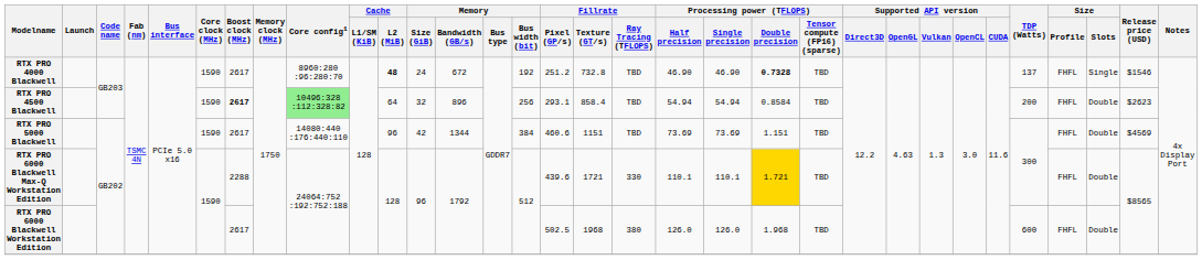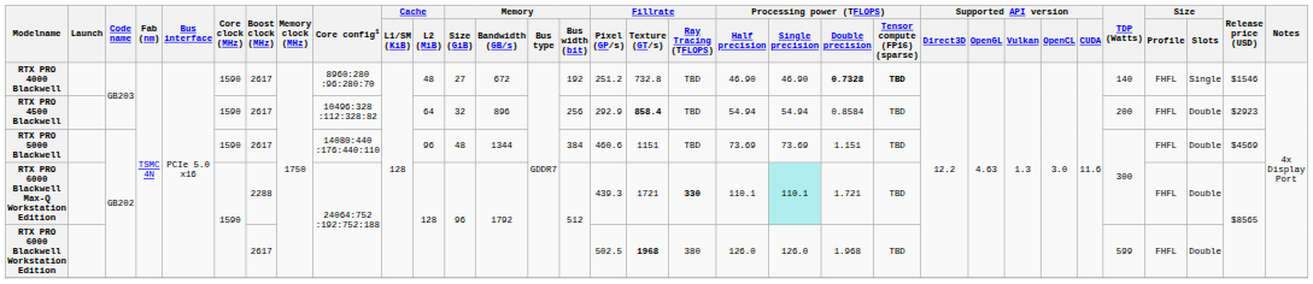 <table class="mw-datatable wikitable sortable sort-under" style="font-size:85%; text-align:center;">
 <tr>
 <th rowspan="2">Modelname</th>
 <th rowspan="2">Launch</th>
 <th rowspan="2"><a href='#'>Code name</a></th>
 <th rowspan="2">Fab (<a href='#'>nm</a>)</th>
 <th rowspan="2"><a href='#'>Bus</a> <a href='#'>interface</a></th>
 <th rowspan="2">Core clock (<a href='#'>MHz</a>)</th>
 <th rowspan="2">Boost clock (<a href='#'>MHz</a>)</th>
 <th rowspan="2">Memory clock (<a href='#'>MHz</a>)</th>
 <th rowspan="2">Core config<sup>1</sup></th>
 <th colspan="2"><a href='#'>Cache</a></th>
 <th colspan="4">Memory</th>
 <th colspan="3"><a href='#'>Fillrate</a></th>
 <th colspan="4">Processing power (T<a href='#'>FLOPS</a>) </th>
 <th colspan="5">Supported <a href='#'>API</a> version</th>
 <th rowspan="2"><a href='#'>TDP</a> (Watts)</th>
 <th colspan="2">Size</th>
 <th rowspan="2">Release price (USD)</th>
 <th rowspan="2">Notes</th>
 </tr>
 <tr>
 <th>L1/SM (<a href='#'>KiB</a>)</th>
 <th>L2<br>(<a href='#'>MiB</a>)</th>
 <th>Size (<a href='#'>GiB</a>)</th>
 <th>Bandwidth (<a href='#'>GB/s</a>)</th>
 <th>Bus type</th>
 <th>Bus width (<a href='#'>bit</a>)</th>
 <th>Pixel (<a href='#'>GP</a>/s)</th>
 <th>Texture (<a href='#'>GT</a>/s)</th>
 <th><a href='#'>Ray Tracing</a> (T<a href='#'>FLOPS</a>)</th>
 <th><a href='#'>Half precision</a></th>
 <th><a href='#'>Single precision</a></th>
 <th><a href='#'>Double precision</a></th>
 <th><a href='#'>Tensor</a> compute (FP16) (sparse)</th>
 <th><a href='#'>Direct3D</a></th>
 <th><a href='#'>OpenGL</a></th>
 <th><a href='#'>Vulkan</a></th>
 <th><a href='#'>OpenCL</a></th>
 <th><a href='#'>CUDA</a></th>
 <th>Profile</th>
 <th>Slots</th>
 </tr>
 <tr>
 <th>RTX PRO 4000 Blackwell</th>
 <td></td>
 <td rowspan="2">GB203</td>
 <td rowspan="5"><a href='#'>TSMC</a> <a href='#'>4N</a></td>
 <td rowspan="5">PCIe 5.0 x16</td>
 <td>1590</td>
 <td>2617</td>
 <td rowspan="5">1750</td>
 <td>8960:280 :96:280:70</td>
 <td rowspan="5">128</td>
-<td><strong>48</strong></td>
-<td>24</td>
+<td>48</td>
+<td>27</td>
 <td>672</td>
 <td rowspan="5">GDDR7</td>
 <td>192</td>
 <td>251.2</td>
 <td>732.8</td>
 <td>TBD</td>
 <td>46.90</td>
 <td>46.90</td>
 <td><strong>0.7328</strong></td>
-<td>TBD</td>
+<td><strong>TBD</strong></td>
 <td rowspan="5">12.2</td>
 <td rowspan="5">4.63</td>
 <td rowspan="5">1.3</td>
 <td rowspan="5">3.0</td>
 <td rowspan="5">11.6</td>
-<td>137</td>
+<td>140</td>
 <td>FHFL</td>
 <td>Single</td>
 <td>$1546</td>
 <td rowspan="5">4x Display Port</td>
 </tr>
 <tr>
 <th>RTX PRO 4500 Blackwell</th>
 <td></td>
 <td>1590</td>
-<td><strong>2617</strong></td>
-<td style="background: lightgreen;">10496:328 :112:328:82</td>
+<td>2617</td>
+<td>10496:328 :112:328:82</td>
 <td>64</td>
 <td>32</td>
 <td>896</td>
 <td>256</td>
-<td>293.1</td>
-<td>858.4</td>
+<td>292.9</td>
+<td><strong>858.4</strong></td>
 <td>TBD</td>
 <td>54.94</td>
 <td>54.94</td>
 <td>0.8584</td>
 <td>TBD</td>
 <td>200</td>
 <td>FHFL</td>
 <td>Double</td>
-<td>$2623</td>
+<td>$2923</td>
 </tr>
 <tr>
 <th>RTX PRO 5000 Blackwell</th>
 <td></td>
 <td rowspan="3">GB202</td>
 <td>1590</td>
 <td>2617</td>
 <td>14080:440 :176:440:110</td>
 <td>96</td>
-<td>42</td>
+<td>48</td>
 <td>1344</td>
 <td>384</td>
 <td>460.6</td>
 <td>1151</td>
 <td>TBD</td>
 <td>73.69</td>
 <td>73.69</td>
 <td>1.151</td>
 <td>TBD</td>
 <td rowspan="2">300</td>
 <td>FHFL</td>
 <td>Double</td>
 <td>$4569</td>
 </tr>
 <tr>
 <th>RTX PRO 6000 Blackwell Max-Q Workstation Edition</th>
 <td></td>
 <td rowspan="2">1590</td>
 <td>2288</td>
 <td rowspan="2">24064:752 :192:752:188</td>
 <td rowspan="2">128</td>
 <td rowspan="2">96</td>
 <td rowspan="2">1792</td>
 <td rowspan="2">512</td>
-<td>439.6</td>
+<td>439.3</td>
 <td>1721</td>
-<td>330</td>
+<td><strong>330</strong></td>
 <td>110.1</td>
-<td>110.1</td>
-<td style="background: gold;">1.721</td>
+<td style="background: paleturquoise;">110.1</td>
+<td>1.721</td>
 <td>TBD</td>
 <td>FHFL</td>
 <td>Double</td>
 <td rowspan="2">$8565</td>
 </tr>
 <tr>
 <th>RTX PRO 6000 Blackwell Workstation Edition</th>
 <td></td>
 <td>2617</td>
 <td>502.5</td>
-<td>1968</td>
+<td><strong>1968</strong></td>
 <td>380</td>
 <td>126.0</td>
 <td>126.0</td>
 <td>1.968</td>
 <td>TBD</td>
-<td>600</td>
+<td>599</td>
 <td>FHFL</td>
 <td>Double</td>
 </tr>
 <tr>
 </tr>
 </table>
